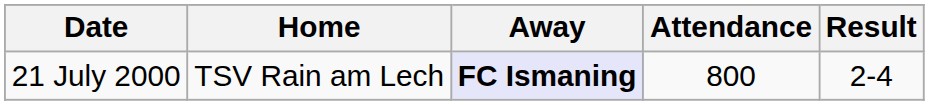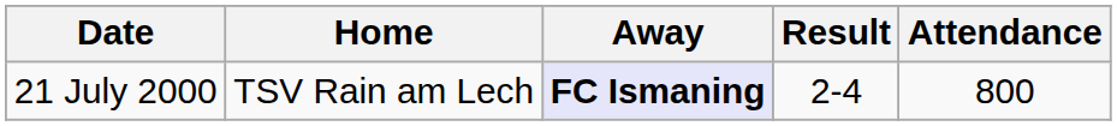 <table class="wikitable">
 <tr>
 <th>Date</th>
 <th>Home</th>
 <th>Away</th>
+<th>Result</th>
 <th>Attendance</th>
-<th>Result</th>
 </tr>
 <tr align="center">
 <td>21 July 2000</td>
 <td>TSV Rain am Lech</td>
 <td style="background: lavender;"><strong>FC Ismaning</strong></td>
+<td>2-4</td>
 <td>800</td>
-<td>2-4</td>
 </tr>
 </table>
